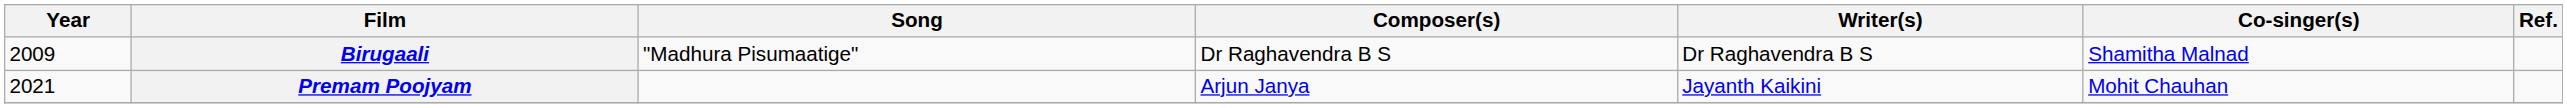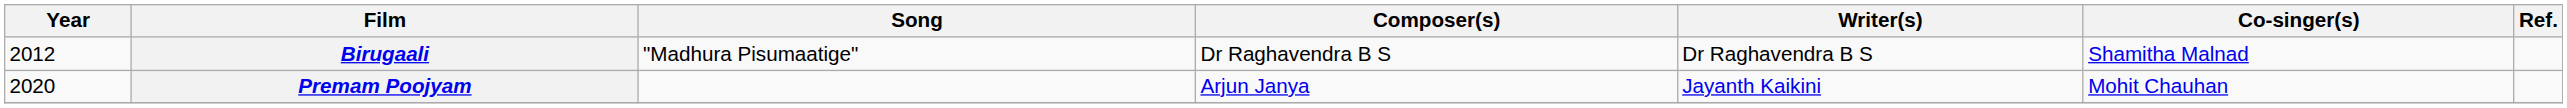 <table class="wikitable plainrowheaders" width="100%" "textcolor:#000;">
 <tr>
 <th scope="col" width="5%"><strong>Year</strong></th>
 <th scope="col" width=20%><strong>Film</strong></th>
 <th scope="col" width=22%><strong>Song</strong></th>
 <th scope="col" width=19%><strong>Composer(s)</strong></th>
 <th scope="col" width=16%><strong>Writer(s)</strong></th>
 <th scope="col" width=17%><strong>Co-singer(s)</strong></th>
 <th scope="col" width=1%><strong>Ref.</strong></th>
 </tr>
 <tr>
-<td>2009</td>
+<td>2012</td>
 <th scope="row"><strong><em><a href='#'>Birugaali</a></em></strong></th>
 <td>"Madhura Pisumaatige"</td>
 <td>Dr Raghavendra B S</td>
 <td>Dr Raghavendra B S</td>
 <td><a href='#'>Shamitha Malnad</a></td>
 <td></td>
 </tr>
 <tr>
-<td>2021</td>
+<td>2020</td>
 <th><em><a href='#'>Premam Poojyam</a></em></th>
 <td></td>
 <td><a href='#'>Arjun Janya</a></td>
 <td><a href='#'>Jayanth Kaikini</a></td>
 <td><a href='#'>Mohit Chauhan</a></td>
 <td></td>
 </tr>
 <tr>
 </tr>
 </table>
